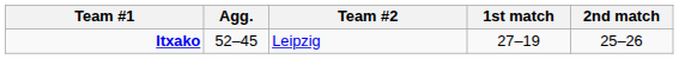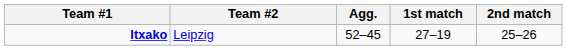 <table class=wikitable style="text-align:center">
 <tr>
 <th width=200>Team #1</th>
+<th width=200>Team #2</th>
 <th width=60>Agg.</th>
-<th width=200>Team #2</th>
 <th width=100>1st match</th>
 <th width=100>2nd match</th>
 </tr>
 <tr>
 <td align=right><strong><a href='#'>Itxako</a></strong> </td>
+<td align=left> <a href='#'>Leipzig</a></td>
 <td>52–45</td>
-<td align=left> <a href='#'>Leipzig</a></td>
 <td align=center>27–19</td>
 <td align=center>25–26</td>
 </tr>
 </table>
